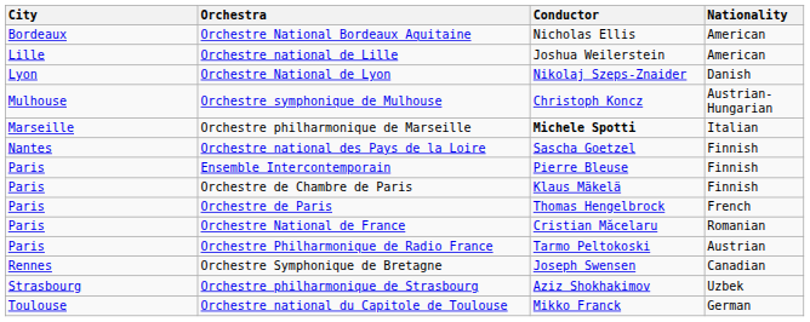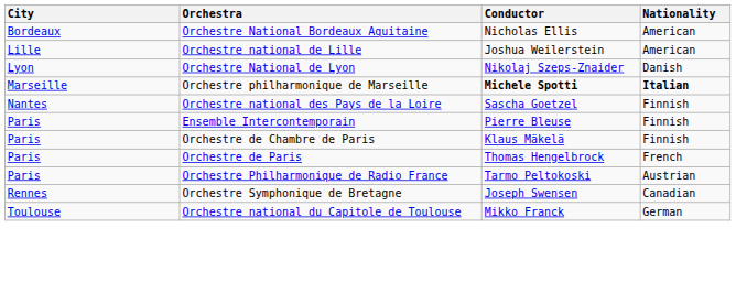 <table class="wikitable">
 <tr>
 <td style="width: 200px; background: #f2f2f2"><strong>City</strong></td>
 <td style="width: 350px; background: #f2f2f2"><strong>Orchestra</strong></td>
 <td style="width: 180px; background: #f2f2f2"><strong>Conductor</strong></td>
 <td style="width: 100px; background: #f2f2f2"><strong>Nationality</strong></td>
 </tr>
 <tr>
 <td><a href='#'>Bordeaux</a></td>
 <td><a href='#'>Orchestre National Bordeaux Aquitaine</a></td>
 <td>Nicholas Ellis</td>
 <td>American</td>
 </tr>
 <tr>
 <td><a href='#'>Lille</a></td>
 <td><a href='#'>Orchestre national de Lille</a></td>
 <td>Joshua Weilerstein</td>
 <td>American</td>
 </tr>
 <tr>
 <td><a href='#'>Lyon</a></td>
 <td><a href='#'>Orchestre National de Lyon</a></td>
 <td><a href='#'>Nikolaj Szeps-Znaider</a></td>
 <td>Danish</td>
 </tr>
 <tr>
-<td><a href='#'>Mulhouse</a></td>
-<td><a href='#'>Orchestre symphonique de Mulhouse</a></td>
-<td><a href='#'>Christoph Koncz</a></td>
-<td>Austrian-Hungarian</td>
-</tr>
-<tr>
 <td><a href='#'>Marseille</a></td>
 <td>Orchestre philharmonique de Marseille</td>
 <td><strong>Michele Spotti</strong></td>
-<td>Italian</td>
+<td><strong>Italian</strong></td>
 </tr>
 <tr>
 <td><a href='#'>Nantes</a></td>
 <td><a href='#'>Orchestre national des Pays de la Loire</a></td>
 <td><a href='#'>Sascha Goetzel</a></td>
 <td>Finnish</td>
 </tr>
 <tr>
 <td><a href='#'>Paris</a></td>
 <td><a href='#'>Ensemble Intercontemporain</a></td>
 <td><a href='#'>Pierre Bleuse</a></td>
 <td>Finnish</td>
 </tr>
 <tr>
 <td><a href='#'>Paris</a></td>
 <td>Orchestre de Chambre de Paris</td>
 <td><a href='#'>Klaus Mäkelä</a></td>
 <td>Finnish</td>
 </tr>
 <tr>
 <td><a href='#'>Paris</a></td>
 <td><a href='#'>Orchestre de Paris</a></td>
 <td><a href='#'>Thomas Hengelbrock</a></td>
 <td>French</td>
 </tr>
 <tr>
 <td><a href='#'>Paris</a></td>
-<td><a href='#'>Orchestre National de France</a></td>
-<td><a href='#'>Cristian Măcelaru</a></td>
-<td>Romanian</td>
-</tr>
-<tr>
-<td><a href='#'>Paris</a></td>
 <td><a href='#'>Orchestre Philharmonique de Radio France</a></td>
 <td><a href='#'>Tarmo Peltokoski</a></td>
 <td>Austrian</td>
 </tr>
 <tr>
 <td><a href='#'>Rennes</a></td>
 <td>Orchestre Symphonique de Bretagne</td>
 <td><a href='#'>Joseph Swensen</a></td>
 <td>Canadian</td>
 </tr>
 <tr>
-<td><a href='#'>Strasbourg</a></td>
-<td><a href='#'>Orchestre philharmonique de Strasbourg</a></td>
-<td><a href='#'>Aziz Shokhakimov</a></td>
-<td>Uzbek</td>
-</tr>
-<tr>
 <td><a href='#'>Toulouse</a></td>
 <td><a href='#'>Orchestre national du Capitole de Toulouse</a></td>
 <td><a href='#'>Mikko Franck</a></td>
 <td>German</td>
 </tr>
 </table>
